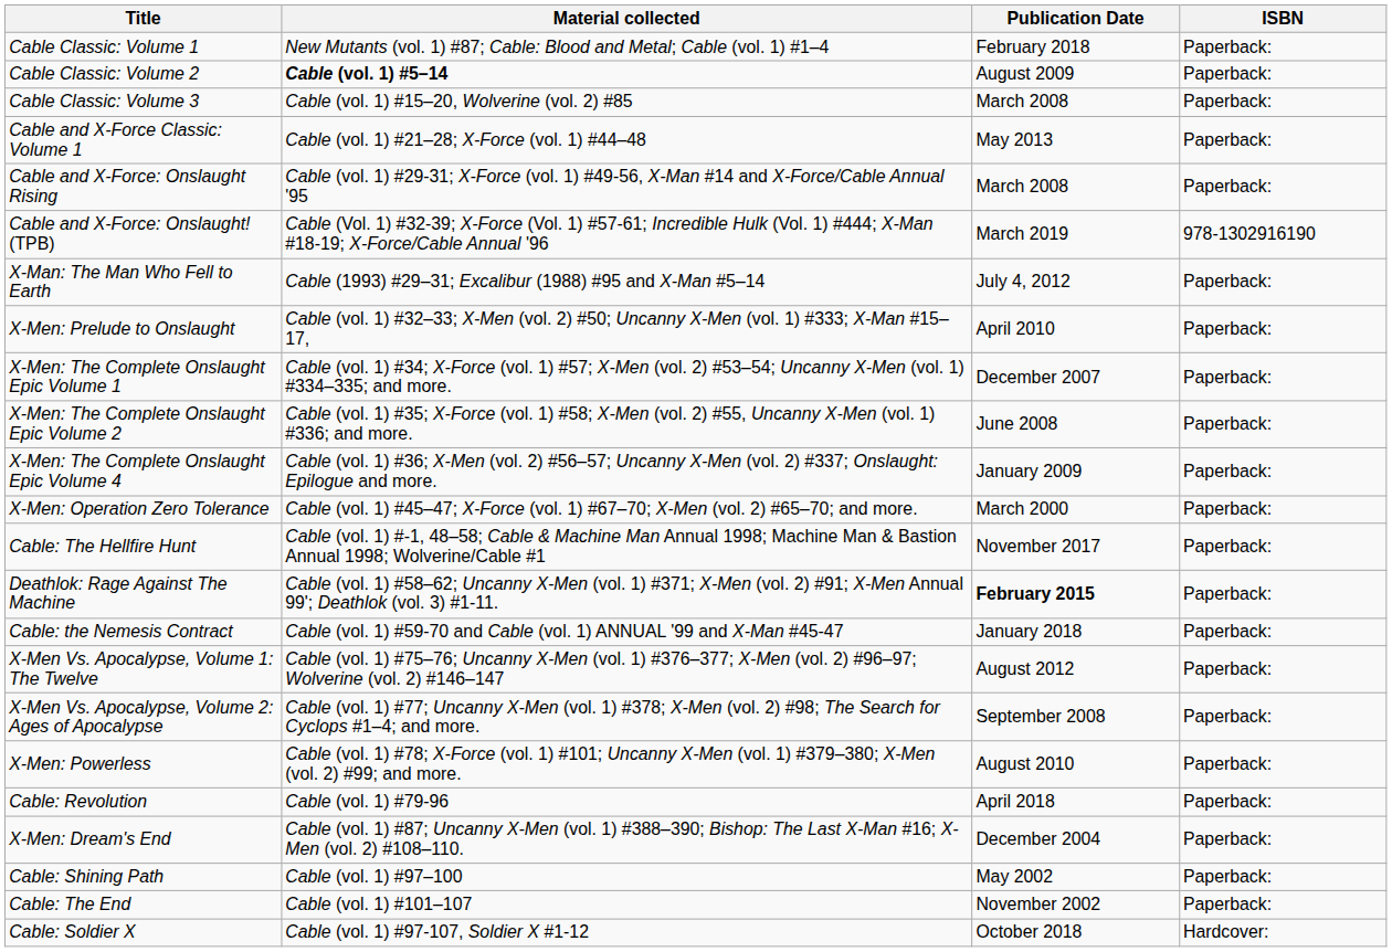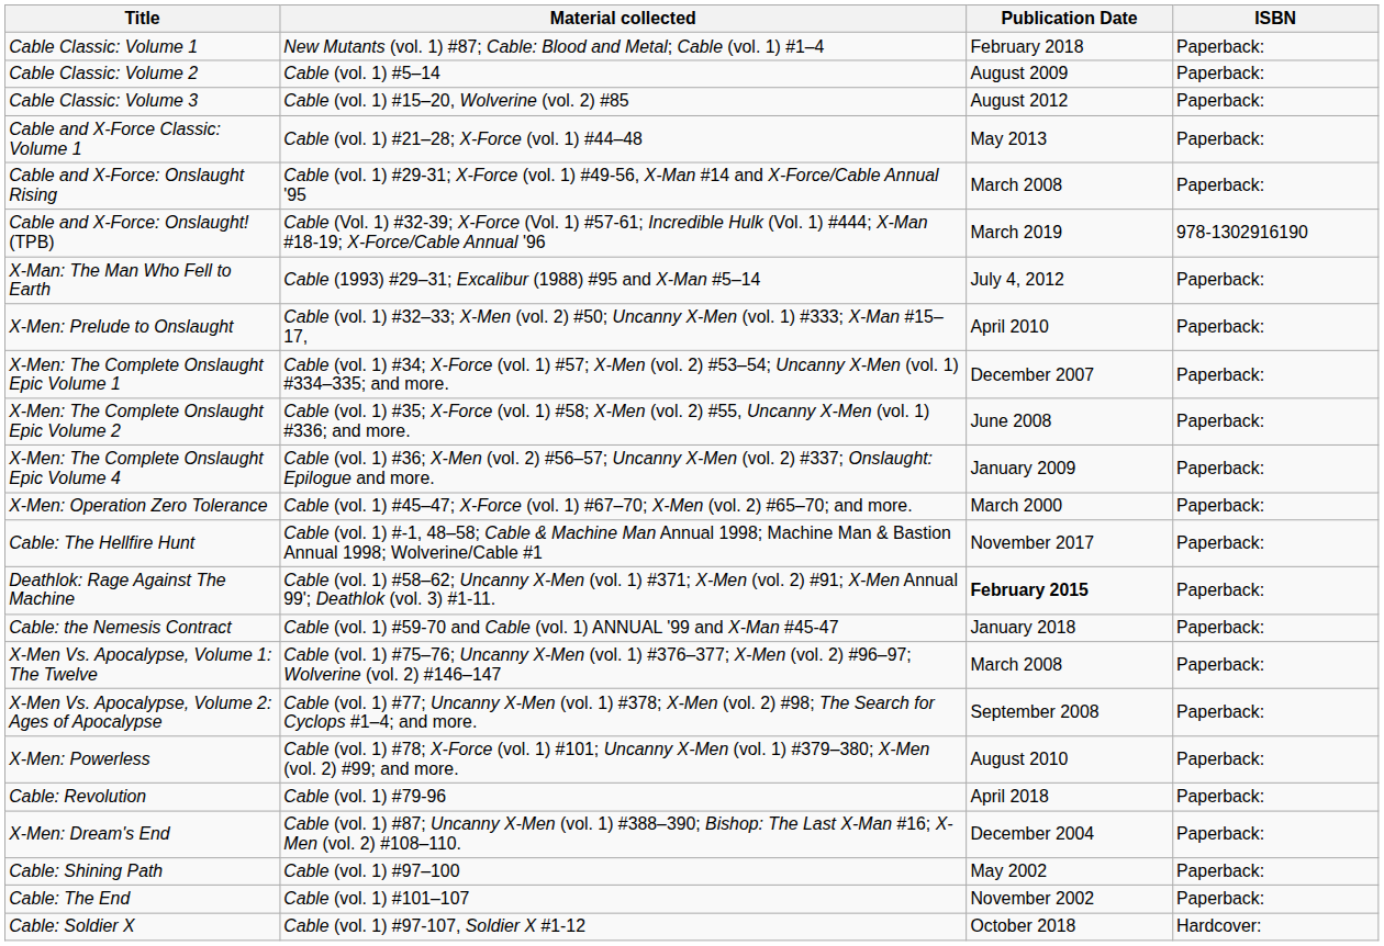 <table class="wikitable" style="text-align:left;" width="100%">
 <tr>
 <th width=20%>Title</th>
 <th width=50%>Material collected</th>
 <th width=15%>Publication Date</th>
 <th width=15%>ISBN</th>
 </tr>
 <tr>
 <td><em>Cable Classic: Volume 1</em></td>
 <td><em>New Mutants</em> (vol. 1) #87; <em>Cable: Blood and Metal</em>; <em>Cable</em> (vol. 1) #1–4</td>
 <td>February 2018</td>
 <td>Paperback: </td>
 </tr>
 <tr>
 <td><em>Cable Classic: Volume 2</em></td>
-<td><strong><em>Cable</em> (vol. 1) #5–14</strong></td>
+<td><em>Cable</em> (vol. 1) #5–14</td>
 <td>August 2009</td>
 <td>Paperback: </td>
 </tr>
 <tr>
 <td><em>Cable Classic: Volume 3</em></td>
 <td><em>Cable</em> (vol. 1) #15–20, <em>Wolverine</em> (vol. 2) #85</td>
-<td>March 2008</td>
+<td>August 2012</td>
 <td>Paperback: </td>
 </tr>
 <tr>
 <td><em>Cable and X-Force Classic: Volume 1</em></td>
 <td><em>Cable</em> (vol. 1) #21–28; <em>X-Force</em> (vol. 1) #44–48</td>
 <td>May 2013</td>
 <td>Paperback: </td>
 </tr>
 <tr>
 <td><em>Cable and X-Force: Onslaught Rising</em></td>
 <td><em>Cable</em> (vol. 1) #29-31; <em>X-Force</em> (vol. 1) #49-56, <em>X-Man</em> #14 and <em>X-Force/Cable Annual</em> '95</td>
 <td>March 2008</td>
 <td>Paperback: </td>
 </tr>
 <tr>
 <td><em>Cable and X-Force: Onslaught!</em> (TPB)</td>
 <td><em>Cable</em> (Vol. 1) #32-39; <em>X-Force</em> (Vol. 1) #57-61; <em>Incredible Hulk</em> (Vol. 1) #444; <em>X-Man</em> #18-19; <em>X-Force/Cable Annual</em> '96</td>
 <td>March 2019</td>
 <td>978-1302916190</td>
 </tr>
 <tr>
 <td><em>X-Man: The Man Who Fell to Earth</em></td>
 <td><em>Cable</em> (1993) #29–31; <em>Excalibur</em> (1988) #95 and <em>X-Man</em> #5–14</td>
 <td>July 4, 2012</td>
 <td>Paperback: </td>
 </tr>
 <tr>
 <td><em>X-Men: Prelude to Onslaught</em></td>
 <td><em>Cable</em> (vol. 1) #32–33; <em>X-Men</em> (vol. 2) #50; <em>Uncanny X-Men</em> (vol. 1) #333; <em>X-Man</em> #15–17,</td>
 <td>April 2010</td>
 <td>Paperback: </td>
 </tr>
 <tr>
 <td><em>X-Men: The Complete Onslaught Epic Volume 1</em></td>
 <td><em>Cable</em> (vol. 1) #34; <em>X-Force</em> (vol. 1) #57; <em>X-Men</em> (vol. 2) #53–54; <em>Uncanny X-Men</em> (vol. 1) #334–335; and more.</td>
 <td>December 2007</td>
 <td>Paperback: </td>
 </tr>
 <tr>
 <td><em>X-Men: The Complete Onslaught Epic Volume 2</em></td>
 <td><em>Cable</em> (vol. 1) #35; <em>X-Force</em> (vol. 1) #58; <em>X-Men</em> (vol. 2) #55, <em>Uncanny X-Men</em> (vol. 1) #336; and more.</td>
 <td>June 2008</td>
 <td>Paperback: </td>
 </tr>
 <tr>
 <td><em>X-Men: The Complete Onslaught Epic Volume 4</em></td>
 <td><em>Cable</em> (vol. 1) #36; <em>X-Men</em> (vol. 2) #56–57; <em>Uncanny X-Men</em> (vol. 2) #337; <em>Onslaught: Epilogue</em> and more.</td>
 <td>January 2009</td>
 <td>Paperback: </td>
 </tr>
 <tr>
 <td><em>X-Men: Operation Zero Tolerance</em></td>
 <td><em>Cable</em> (vol. 1) #45–47; <em>X-Force</em> (vol. 1) #67–70; <em>X-Men</em> (vol. 2) #65–70; and more.</td>
 <td>March 2000</td>
 <td>Paperback: </td>
 </tr>
 <tr>
 <td><em>Cable: The Hellfire Hunt</em></td>
 <td><em>Cable</em> (vol. 1) #-1, 48–58; <em>Cable & Machine Man</em> Annual 1998; Machine Man & Bastion Annual 1998; Wolverine/Cable #1</td>
 <td>November 2017</td>
 <td>Paperback: </td>
 </tr>
 <tr>
 <td><em>Deathlok: Rage Against The Machine</em></td>
 <td><em>Cable</em> (vol. 1) #58–62; <em>Uncanny X-Men</em> (vol. 1) #371; <em>X-Men</em> (vol. 2) #91; <em>X-Men</em> Annual 99'; <em>Deathlok</em> (vol. 3)  #1-11.</td>
 <td><strong>February 2015</strong></td>
 <td>Paperback: </td>
 </tr>
 <tr>
 <td><em>Cable: the Nemesis Contract</em></td>
 <td><em>Cable</em> (vol. 1) #59-70 and <em>Cable</em> (vol. 1) ANNUAL '99 and <em>X-Man</em> #45-47</td>
 <td>January 2018</td>
 <td>Paperback: </td>
 </tr>
 <tr>
 <td><em>X-Men Vs. Apocalypse, Volume 1: The Twelve</em></td>
 <td><em>Cable</em> (vol. 1) #75–76; <em>Uncanny X-Men</em> (vol. 1) #376–377; <em>X-Men</em> (vol. 2) #96–97; <em>Wolverine</em> (vol. 2) #146–147</td>
-<td>August 2012</td>
+<td>March 2008</td>
 <td>Paperback: </td>
 </tr>
 <tr>
 <td><em>X-Men Vs. Apocalypse, Volume 2: Ages of Apocalypse</em></td>
 <td><em>Cable</em> (vol. 1) #77; <em>Uncanny X-Men</em> (vol. 1) #378; <em>X-Men</em> (vol. 2) #98; <em>The Search for Cyclops</em> #1–4; and more.</td>
 <td>September 2008</td>
 <td>Paperback: </td>
 </tr>
 <tr>
 <td><em>X-Men: Powerless</em></td>
 <td><em>Cable</em> (vol. 1) #78; <em>X-Force</em> (vol. 1) #101; <em>Uncanny X-Men</em> (vol. 1) #379–380; <em>X-Men</em> (vol. 2) #99; and more.</td>
 <td>August 2010</td>
 <td>Paperback: </td>
 </tr>
 <tr>
 <td><em>Cable: Revolution</em></td>
 <td><em>Cable</em> (vol. 1) #79-96</td>
 <td>April 2018</td>
 <td>Paperback: </td>
 </tr>
 <tr>
 <td><em>X-Men: Dream's End</em></td>
 <td><em>Cable</em> (vol. 1) #87; <em>Uncanny X-Men</em> (vol. 1) #388–390; <em>Bishop: The Last X-Man</em> #16; <em>X-Men</em> (vol. 2) #108–110.</td>
 <td>December 2004</td>
 <td>Paperback: </td>
 </tr>
 <tr>
 <td><em>Cable: Shining Path</em></td>
 <td><em>Cable</em> (vol. 1) #97–100</td>
 <td>May 2002</td>
 <td>Paperback: </td>
 </tr>
 <tr>
 <td><em>Cable: The End</em></td>
 <td><em>Cable</em> (vol. 1) #101–107</td>
 <td>November 2002</td>
 <td>Paperback: </td>
 </tr>
 <tr>
 <td><em>Cable: Soldier X</em></td>
 <td><em>Cable</em> (vol. 1) #97-107, <em>Soldier X</em> #1-12</td>
 <td>October 2018</td>
 <td>Hardcover: </td>
 </tr>
 </table>
